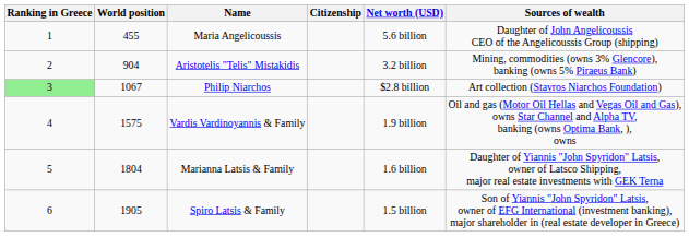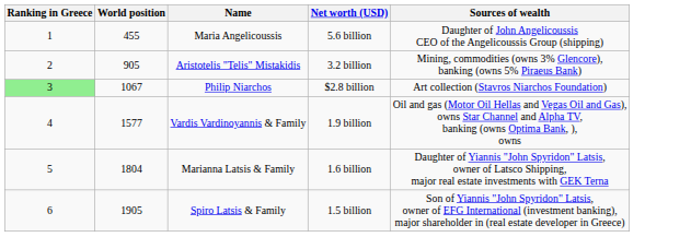 <table class="wikitable sortable" style="width: auto; text-align: center;">
 <tr>
 <th>Ranking in Greece</th>
 <th>World position</th>
 <th>Name</th>
-<th>Citizenship</th>
 <th><a href='#'>Net worth (USD)</a></th>
 <th>Sources of wealth</th>
 </tr>
 <tr>
 <td>1</td>
 <td>455</td>
 <td>Maria Angelicoussis</td>
-<td></td>
 <td>5.6 billion</td>
 <td>Daughter of <a href='#'>John Angelicoussis</a> <br> CEO of the Angelicoussis Group (shipping)</td>
 </tr>
 <tr>
 <td>2</td>
-<td>904</td>
+<td>905</td>
 <td><a href='#'>Aristotelis "Telis" Mistakidis</a></td>
-<td></td>
 <td>3.2 billion</td>
 <td>Mining, commodities (owns 3% <a href='#'>Glencore</a>), <br> banking (owns 5% <a href='#'>Piraeus Bank</a>)</td>
 </tr>
 <tr>
 <td style="background: lightgreen;">3</td>
 <td>1067</td>
 <td><a href='#'>Philip Niarchos</a></td>
-<td> <br> </td>
 <td>$2.8 billion</td>
 <td>Art collection (<a href='#'>Stavros Niarchos Foundation</a>)</td>
 </tr>
 <tr>
 <td>4</td>
-<td>1575</td>
+<td>1577</td>
 <td><a href='#'>Vardis Vardinoyannis</a> & Family</td>
-<td></td>
 <td>1.9 billion</td>
 <td>Oil and gas (<a href='#'>Motor Oil Hellas</a> and <a href='#'>Vegas Oil and Gas</a>), <br> owns <a href='#'>Star Channel</a> and <a href='#'>Alpha TV</a>,<br> banking (owns <a href='#'>Optima Bank</a>, ), <br> owns </td>
 </tr>
 <tr>
 <td>5</td>
 <td>1804</td>
 <td>Marianna Latsis & Family</td>
-<td></td>
 <td>1.6 billion</td>
 <td>Daughter of <a href='#'> Yiannis "John Spyridon" Latsis</a>, <br> owner of Latsco Shipping, <br> major real estate investments with <a href='#'>GEK Terna</a></td>
 </tr>
 <tr>
 <td>6</td>
 <td>1905</td>
 <td><a href='#'>Spiro Latsis</a> & Family</td>
-<td></td>
 <td>1.5 billion</td>
 <td>Son of <a href='#'> Yiannis "John Spyridon" Latsis</a>, <br> owner of <a href='#'>EFG International</a> (investment banking), <br> major shareholder in  (real estate developer in Greece)</td>
 </tr>
 </table>
